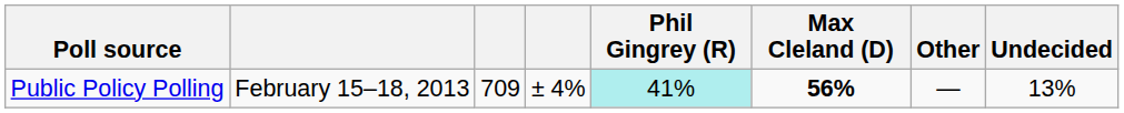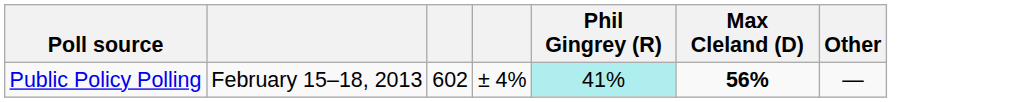 <table class="wikitable" style="text-align:center">
 <tr valign= bottom>
 <th>Poll source</th>
 <th></th>
 <th></th>
 <th></th>
 <th style="width:100px;">Phil<br>Gingrey (R)</th>
 <th style="width:100px;">Max<br>Cleland (D)</th>
 <th>Other</th>
-<th>Undecided</th>
 </tr>
 <tr>
 <td align=left><a href='#'>Public Policy Polling</a></td>
 <td>February 15–18, 2013</td>
-<td>709</td>
+<td>602</td>
 <td>± 4%</td>
 <td style="background: paleturquoise;">41%</td>
 <td><strong>56%</strong></td>
 <td>—</td>
-<td>13%</td>
 </tr>
 </table>
